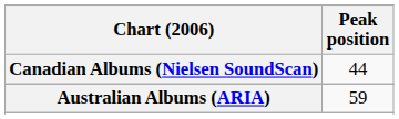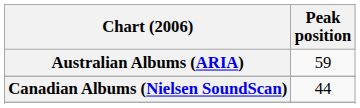 <table class="wikitable sortable plainrowheaders" style="text-align:center">
 <tr>
 <th scope="col">Chart (2006)</th>
 <th scope="col">Peak<br>position</th>
 </tr>
 <tr>
-<th scope="row">Canadian Albums (<a href='#'>Nielsen SoundScan</a>)</th>
-<td>44</td>
+<th scope="row">Australian Albums (<a href='#'>ARIA</a>)</th>
+<td>59</td>
 </tr>
 <tr>
 </tr>
 <tr>
 </tr>
 <tr>
 </tr>
 <tr>
-<th scope="row">Australian Albums (<a href='#'>ARIA</a>)</th>
-<td>59</td>
+<th scope="row">Canadian Albums (<a href='#'>Nielsen SoundScan</a>)</th>
+<td>44</td>
 </tr>
 <tr>
 </tr>
 <tr>
 </tr>
 <tr>
 </tr>
 <tr>
 </tr>
 <tr>
 </tr>
 <tr>
 </tr>
 <tr>
 </tr>
 <tr>
 </tr>
 <tr>
 </tr>
 <tr>
 </tr>
 <tr>
 </tr>
 <tr>
 </tr>
 <tr>
 </tr>
 <tr>
 </tr>
 <tr>
 </tr>
 <tr>
 </tr>
 </table>
